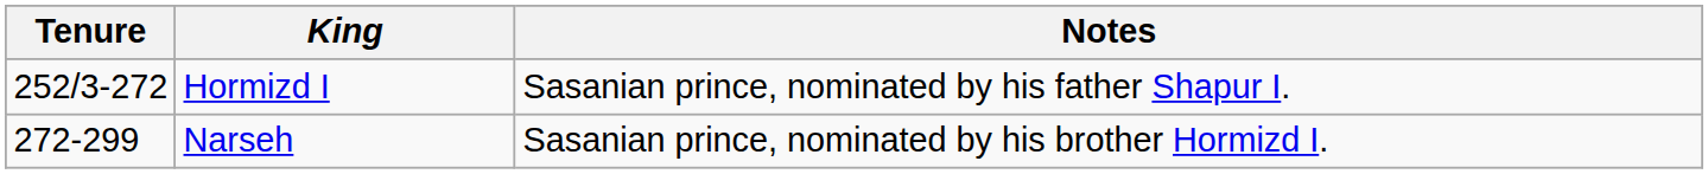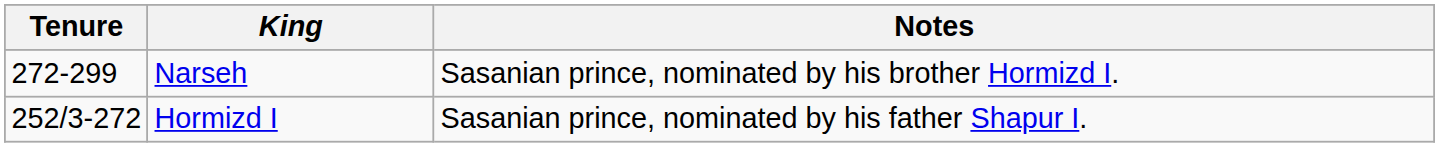 <table class="wikitable">
 <tr>
 <th width="10%">Tenure</th>
 <th width="20%"><em>King</em></th>
 <th>Notes</th>
 </tr>
 <tr>
+<td>272-299</td>
+<td><a href='#'>Narseh</a></td>
+<td>Sasanian prince, nominated by his brother <a href='#'>Hormizd I</a>.</td>
+</tr>
+<tr>
 <td>252/3-272</td>
 <td><a href='#'>Hormizd I</a></td>
 <td>Sasanian prince, nominated by his father <a href='#'>Shapur I</a>.</td>
 </tr>
-<tr>
-<td>272-299</td>
-<td><a href='#'>Narseh</a></td>
-<td>Sasanian prince, nominated by his brother <a href='#'>Hormizd I</a>.</td>
-</tr>
 </table>
